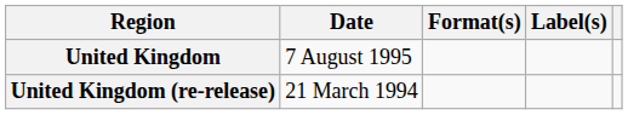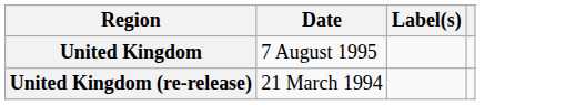 <table class="wikitable plainrowheaders">
 <tr>
 <th scope="col">Region</th>
 <th scope="col">Date</th>
-<th scope="col">Format(s)</th>
 <th scope="col">Label(s)</th>
 <th scope="col"></th>
 </tr>
 <tr>
 <th scope="row">United Kingdom</th>
 <td>7 August 1995</td>
 <td></td>
 <td></td>
-<td></td>
 </tr>
 <tr>
 <th scope="row">United Kingdom (re-release)</th>
 <td>21 March 1994</td>
 <td></td>
 <td></td>
-<td></td>
 </tr>
 </table>
